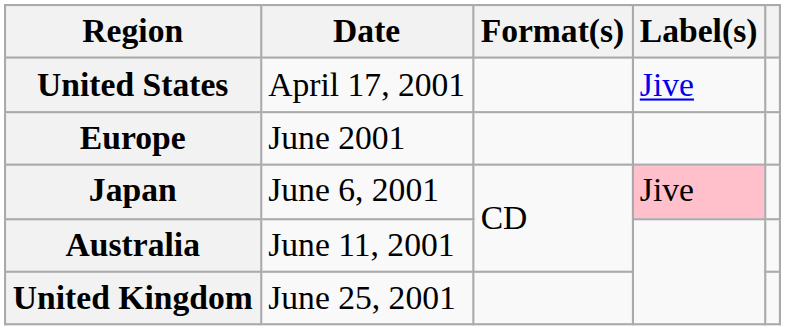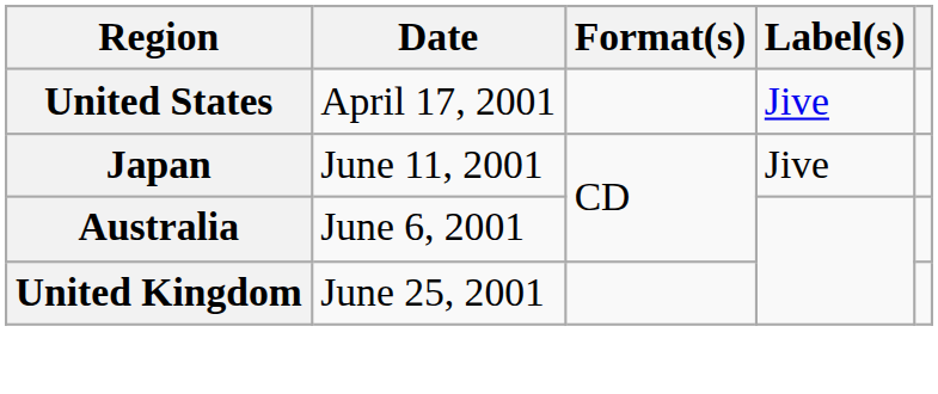 <table class="wikitable plainrowheaders">
 <tr>
 <th scope="col">Region</th>
 <th scope="col">Date</th>
 <th scope="col">Format(s)</th>
 <th scope="col">Label(s)</th>
 <th scope="col"></th>
 </tr>
 <tr>
 <th scope="row">United States</th>
 <td>April 17, 2001</td>
 <td></td>
 <td><a href='#'>Jive</a></td>
 <td></td>
 </tr>
 <tr>
-<th scope="row">Europe</th>
-<td>June 2001</td>
-<td></td>
-<td></td>
-<td></td>
-</tr>
-<tr>
 <th scope="row">Japan</th>
-<td>June 6, 2001</td>
+<td>June 11, 2001</td>
 <td rowspan="2">CD</td>
-<td style="background: pink;">Jive</td>
+<td>Jive</td>
 <td></td>
 </tr>
 <tr>
 <th scope="row">Australia</th>
-<td>June 11, 2001</td>
+<td>June 6, 2001</td>
 <td rowspan="2"></td>
 <td></td>
 </tr>
 <tr>
 <th scope="row">United Kingdom</th>
 <td>June 25, 2001</td>
 <td></td>
 <td></td>
 </tr>
 </table>
